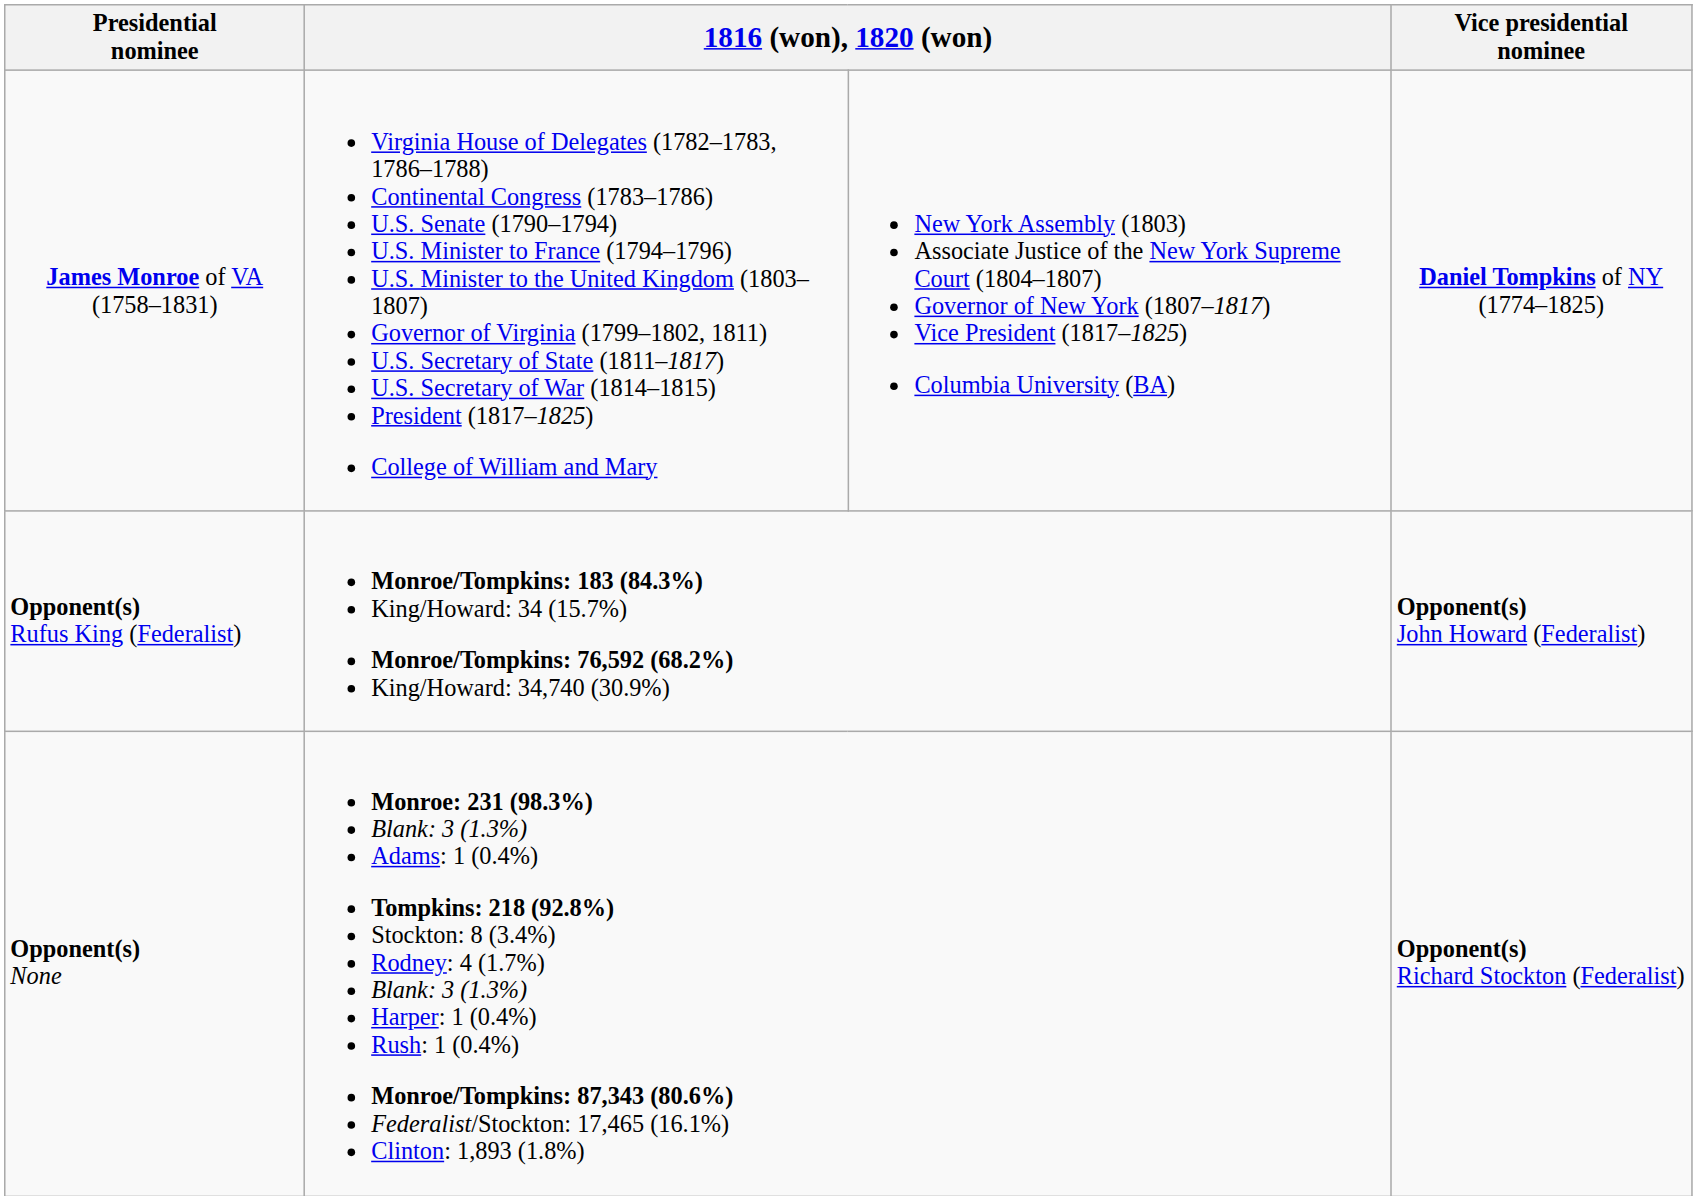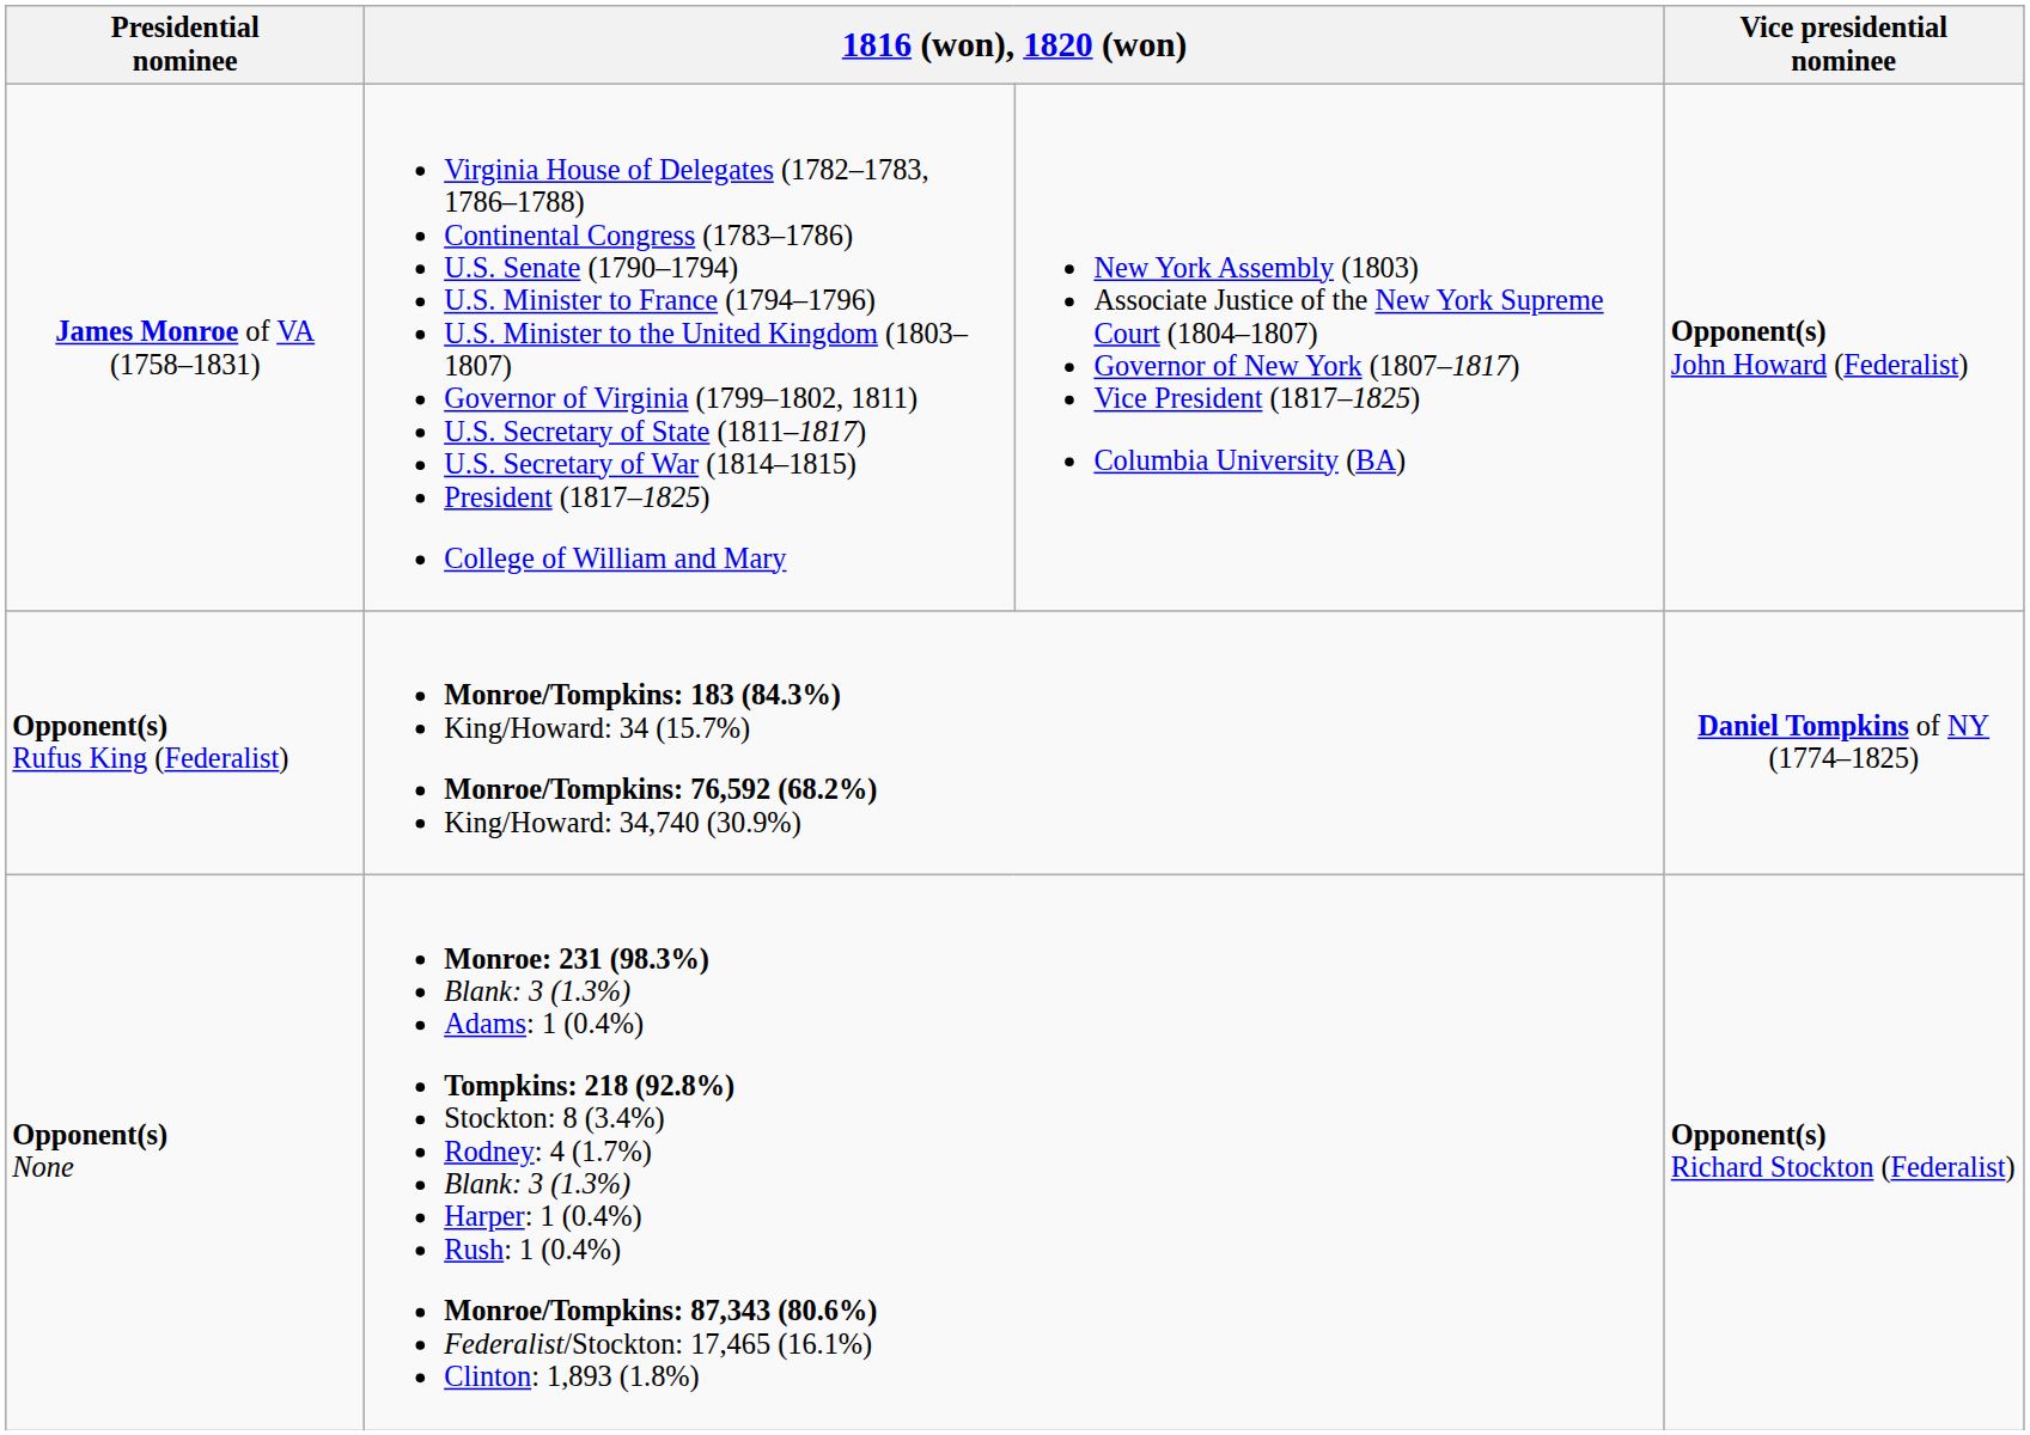 <table class="wikitable">
 <tr>
 <th width=190>Presidential<br>nominee</th>
 <th colspan=2><big><a href='#'>1816</a> (won), <a href='#'>1820</a> (won)</big></th>
 <th width=190>Vice presidential<br>nominee</th>
 </tr>
 <tr>
 <td style="text-align:center;"><strong><a href='#'>James Monroe</a></strong> of <a href='#'>VA</a><br>(1758–1831)<br></td>
 <td width=350><br><ul><li><a href='#'>Virginia House of Delegates</a> (1782–1783, 1786–1788)</li><li><a href='#'>Continental Congress</a> (1783–1786)</li><li><a href='#'>U.S. Senate</a> (1790–1794)</li><li><a href='#'>U.S. Minister to France</a> (1794–1796)</li><li><a href='#'>U.S. Minister to the United Kingdom</a> (1803–1807)</li><li><a href='#'>Governor of Virginia</a> (1799–1802, 1811)</li><li><a href='#'>U.S. Secretary of State</a> (1811–<em>1817</em>)</li><li><a href='#'>U.S. Secretary of War</a> (1814–1815)</li><li><a href='#'>President</a> (1817–<em>1825</em>)</li></ul><ul><li><a href='#'>College of William and Mary</a></li></ul></td>
 <td width=350><br><ul><li><a href='#'>New York Assembly</a> (1803)</li><li>Associate Justice of the <a href='#'>New York Supreme Court</a> (1804–1807)</li><li><a href='#'>Governor of New York</a> (1807–<em>1817</em>)</li><li><a href='#'>Vice President</a> (1817–<em>1825</em>)</li></ul><ul><li><a href='#'>Columbia University</a> (<a href='#'>BA</a>)</li></ul></td>
-<td style="text-align:center;"><strong><a href='#'>Daniel Tompkins</a></strong> of <a href='#'>NY</a><br>(1774–1825)<br></td>
+<td><strong>Opponent(s)</strong><br><a href='#'>John Howard</a> (<a href='#'>Federalist</a>)</td>
 </tr>
 <tr>
 <td><strong>Opponent(s)</strong><br><a href='#'>Rufus King</a> (<a href='#'>Federalist</a>)</td>
 <td colspan=2><br><ul><li><strong>Monroe/Tompkins: 183 (84.3%)</strong></li><li>King/Howard: 34 (15.7%)</li></ul><ul><li><strong>Monroe/Tompkins: 76,592 (68.2%)</strong></li><li>King/Howard: 34,740 (30.9%)</li></ul></td>
-<td><strong>Opponent(s)</strong><br><a href='#'>John Howard</a> (<a href='#'>Federalist</a>)</td>
+<td style="text-align:center;"><strong><a href='#'>Daniel Tompkins</a></strong> of <a href='#'>NY</a><br>(1774–1825)<br></td>
 </tr>
 <tr>
 <td><strong>Opponent(s)</strong><br><em>None</em></td>
 <td colspan=2><br><ul><li><strong>Monroe: 231 (98.3%)</strong></li><li><em>Blank: 3 (1.3%)</em></li><li><a href='#'>Adams</a>: 1 (0.4%)</li></ul><ul><li><strong>Tompkins: 218 (92.8%)</strong></li><li>Stockton: 8 (3.4%)</li><li><a href='#'>Rodney</a>: 4 (1.7%)</li><li><em>Blank: 3 (1.3%)</em></li><li><a href='#'>Harper</a>: 1 (0.4%)</li><li><a href='#'>Rush</a>:  1 (0.4%)</li></ul><ul><li><strong>Monroe/Tompkins: 87,343 (80.6%)</strong></li><li><em>Federalist</em>/Stockton: 17,465 (16.1%)</li><li><a href='#'>Clinton</a>: 1,893 (1.8%)</li></ul></td>
 <td><strong>Opponent(s)</strong><br><a href='#'>Richard Stockton</a> (<a href='#'>Federalist</a>)</td>
 </tr>
 </table>
